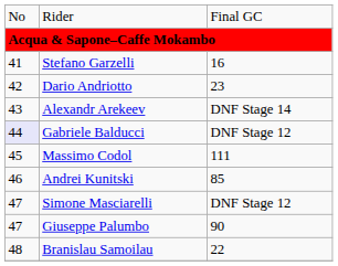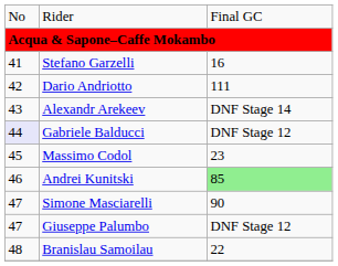 <table class=wikitable style="font-size:95%" width="40%">
 <tr>
 <td>No</td>
 <td>Rider</td>
 <td>Final GC</td>
 </tr>
 <tr>
 <td colspan=3 bgcolor="red" style= "color: black"><strong>Acqua & Sapone–Caffe Mokambo</strong></td>
 </tr>
 <tr>
 <td>41</td>
 <td> <a href='#'>Stefano Garzelli</a></td>
 <td>16</td>
 </tr>
 <tr>
 <td>42</td>
 <td> <a href='#'>Dario Andriotto</a></td>
-<td>23</td>
+<td>111</td>
 </tr>
 <tr>
 <td>43</td>
 <td> <a href='#'>Alexandr Arekeev</a></td>
 <td>DNF Stage 14</td>
 </tr>
 <tr>
 <td style="background: lavender;">44</td>
 <td> <a href='#'>Gabriele Balducci</a></td>
 <td>DNF Stage 12</td>
 </tr>
 <tr>
 <td>45</td>
 <td> <a href='#'>Massimo Codol</a></td>
-<td>111</td>
+<td>23</td>
 </tr>
 <tr>
 <td>46</td>
 <td> <a href='#'>Andrei Kunitski</a></td>
-<td>85</td>
+<td style="background: lightgreen;">85</td>
 </tr>
 <tr>
 <td>47</td>
 <td> <a href='#'>Simone Masciarelli</a></td>
-<td>DNF Stage 12</td>
+<td>90</td>
 </tr>
 <tr>
 <td>47</td>
 <td> <a href='#'>Giuseppe Palumbo</a></td>
-<td>90</td>
+<td>DNF Stage 12</td>
 </tr>
 <tr>
 <td>48</td>
 <td> <a href='#'>Branislau Samoilau</a></td>
 <td>22</td>
 </tr>
 <tr>
 </tr>
 </table>
